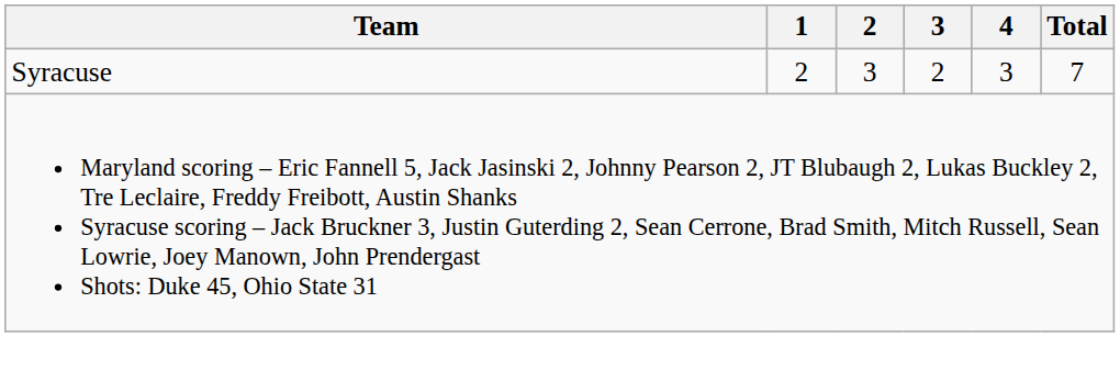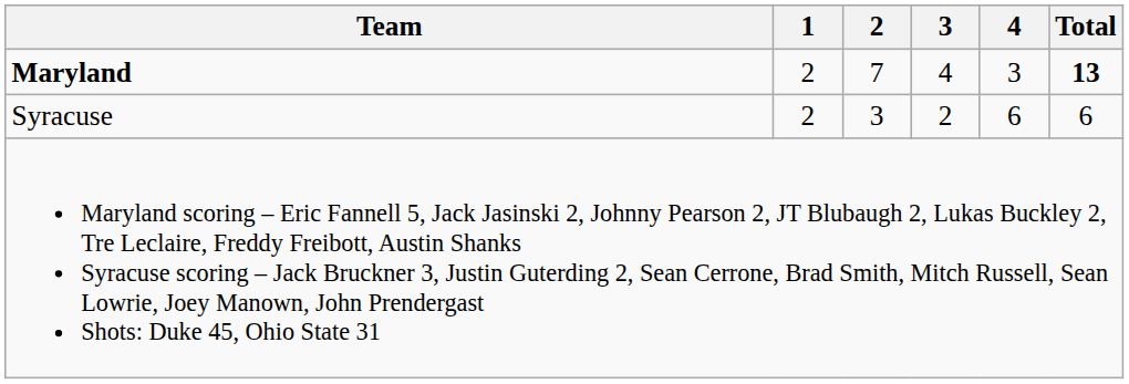 <table class="wikitable" style="text-align:center; max-width:40em">
 <tr>
 <th>Team</th>
 <th style="width:2em">1</th>
 <th style="width:2em">2</th>
 <th style="width:2em">3</th>
 <th style="width:2em">4</th>
 <th style="width:2em">Total</th>
 </tr>
 <tr>
+<td style="text-align:left"><strong>Maryland</strong></td>
+<td>2</td>
+<td>7</td>
+<td>4</td>
+<td>3</td>
+<td><strong>13</strong></td>
+</tr>
+<tr>
 <td style="text-align:left">Syracuse</td>
 <td>2</td>
 <td>3</td>
 <td>2</td>
-<td>3</td>
-<td>7</td>
+<td>6</td>
+<td>6</td>
 </tr>
 <tr>
 <td colspan=6 style="text-align:left; font-size:88%;"><br><ul><li>Maryland scoring – Eric Fannell 5, Jack Jasinski 2, Johnny Pearson 2, JT Blubaugh 2, Lukas Buckley 2, Tre Leclaire, Freddy Freibott, Austin Shanks</li><li>Syracuse scoring – Jack Bruckner 3, Justin Guterding 2, Sean Cerrone, Brad Smith, Mitch Russell, Sean Lowrie, Joey Manown, John Prendergast</li><li>Shots: Duke 45, Ohio State 31</li></ul></td>
 </tr>
 </table>
